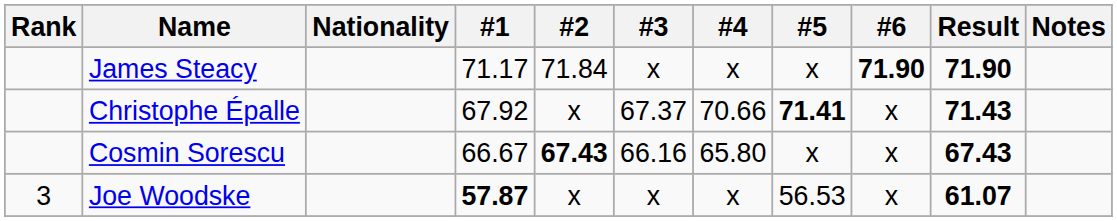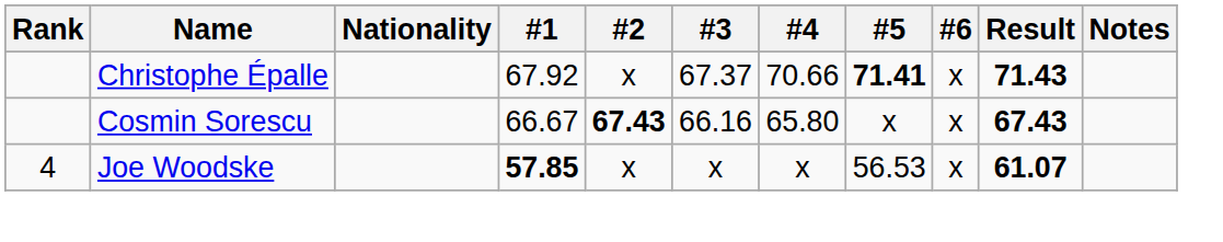 <table class="wikitable sortable" style="text-align:center;font-size:95%">
 <tr>
 <th>Rank</th>
 <th>Name</th>
 <th>Nationality</th>
 <th>#1</th>
 <th>#2</th>
 <th>#3</th>
 <th>#4</th>
 <th>#5</th>
 <th>#6</th>
 <th>Result</th>
 <th>Notes</th>
-</tr>
-<tr>
-<td></td>
-<td align=left><a href='#'>James Steacy</a></td>
-<td align=left></td>
-<td>71.17</td>
-<td>71.84</td>
-<td>x</td>
-<td>x</td>
-<td>x</td>
-<td><strong>71.90</strong></td>
-<td><strong>71.90</strong></td>
-<td></td>
 </tr>
 <tr>
 <td></td>
 <td align=left><a href='#'>Christophe Épalle</a></td>
 <td align=left></td>
 <td>67.92</td>
 <td>x</td>
 <td>67.37</td>
 <td>70.66</td>
 <td><strong>71.41</strong></td>
 <td>x</td>
 <td><strong>71.43</strong></td>
 <td></td>
 </tr>
 <tr>
 <td></td>
 <td align=left><a href='#'>Cosmin Sorescu</a></td>
 <td align=left></td>
 <td>66.67</td>
 <td><strong>67.43</strong></td>
 <td>66.16</td>
 <td>65.80</td>
 <td>x</td>
 <td>x</td>
 <td><strong>67.43</strong></td>
 <td></td>
 </tr>
 <tr>
-<td>3</td>
+<td>4</td>
 <td align=left><a href='#'>Joe Woodske</a></td>
 <td align=left></td>
-<td><strong>57.87</strong></td>
+<td><strong>57.85</strong></td>
 <td>x</td>
 <td>x</td>
 <td>x</td>
 <td>56.53</td>
 <td>x</td>
 <td><strong>61.07</strong></td>
 <td></td>
 </tr>
 </table>
